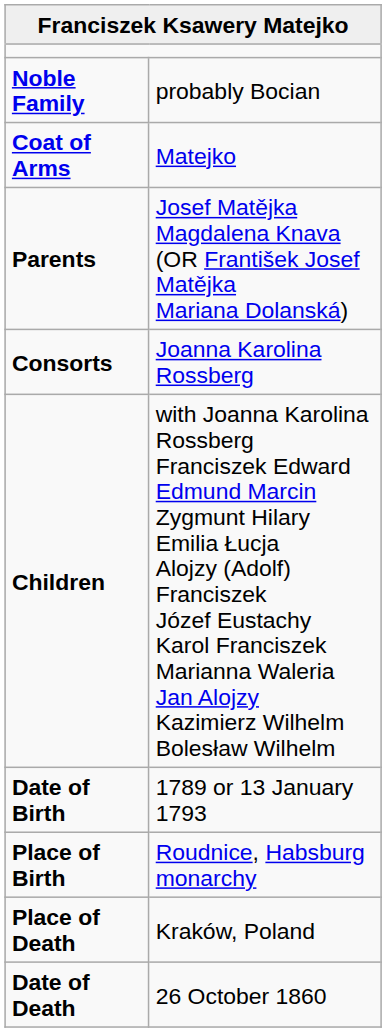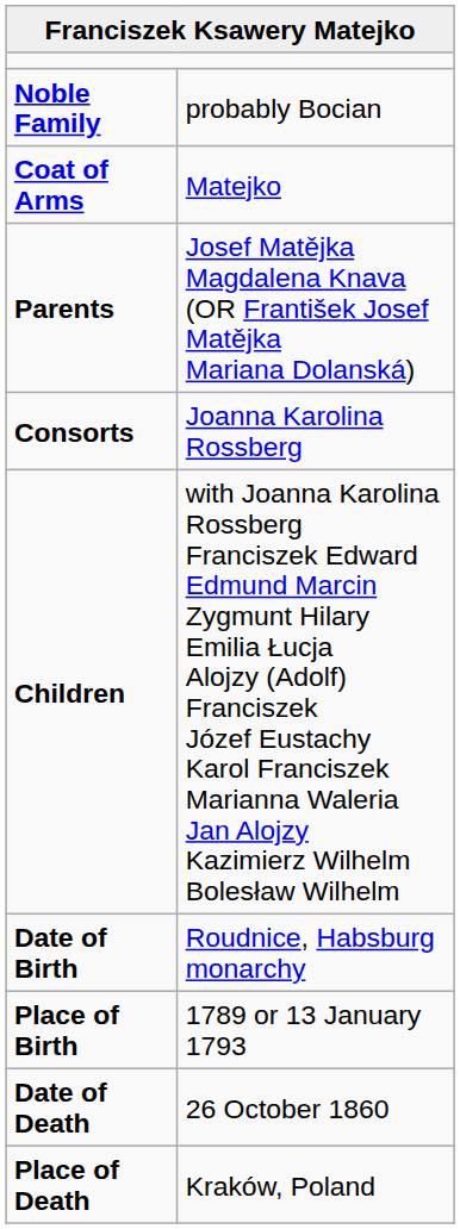 <table border=1 align=right cellpadding=4 cellspacing=0 width=250 style="margin: 0 0 1em 1em; background: #f9f9f9; border: 1px #aaa solid; border-collapse: collapse; font-size: 95%;">
 <tr>
 <td colspan="2" style="background:#efefef; text-align:center; border-bottom:1px #aaa solid;"><strong>Franciszek Ksawery Matejko</strong></td>
 </tr>
 <tr>
 <td colspan=2></td>
 </tr>
 <tr>
 <td><strong><a href='#'>Noble Family</a></strong></td>
 <td>probably Bocian</td>
 </tr>
 <tr>
 <td><strong><a href='#'>Coat of Arms</a></strong></td>
 <td><a href='#'>Matejko</a></td>
 </tr>
 <tr>
 <td><strong>Parents</strong></td>
 <td><a href='#'>Josef Matějka</a><br><a href='#'>Magdalena Knava</a><br>(OR <a href='#'>František Josef Matějka</a><br><a href='#'>Mariana Dolanská</a>)</td>
 </tr>
 <tr>
 <td><strong>Consorts</strong></td>
 <td><a href='#'>Joanna Karolina Rossberg</a></td>
 </tr>
 <tr>
 <td><strong>Children</strong></td>
 <td>with Joanna Karolina Rossberg<br>Franciszek Edward<br><a href='#'>Edmund Marcin</a><br>Zygmunt Hilary<br>Emilia Łucja<br>Alojzy (Adolf) Franciszek<br>Józef Eustachy<br>Karol Franciszek<br>Marianna Waleria<br><a href='#'>Jan Alojzy</a><br>Kazimierz Wilhelm<br>Bolesław Wilhelm</td>
 </tr>
 <tr>
 <td><strong>Date of Birth</strong></td>
+<td><a href='#'>Roudnice</a>, <a href='#'>Habsburg monarchy</a></td>
+</tr>
+<tr>
+<td><strong>Place of Birth</strong></td>
 <td>1789 or 13 January 1793</td>
 </tr>
 <tr>
-<td><strong>Place of Birth</strong></td>
-<td><a href='#'>Roudnice</a>, <a href='#'>Habsburg monarchy</a></td>
+<td><strong>Date of Death</strong></td>
+<td>26 October 1860</td>
 </tr>
 <tr>
 <td><strong>Place of Death</strong></td>
 <td>Kraków, Poland</td>
 </tr>
-<tr>
-<td><strong>Date of Death</strong></td>
-<td>26 October 1860</td>
-</tr>
 </table>
